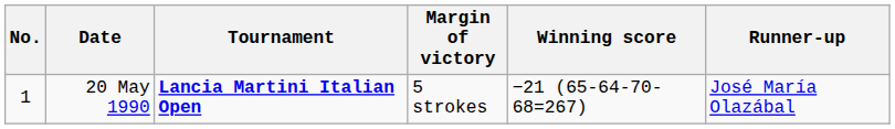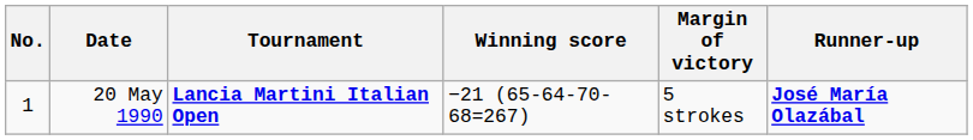 <table class="wikitable" style="font-size:95%;">
 <tr>
 <th>No.</th>
 <th>Date</th>
 <th>Tournament</th>
+<th>Winning score</th>
 <th>Margin of<br>victory</th>
-<th>Winning score</th>
 <th>Runner-up</th>
 </tr>
 <tr>
 <td align=center>1</td>
 <td align=right>20 May <a href='#'>1990</a></td>
 <td><strong><a href='#'>Lancia Martini Italian Open</a></strong></td>
+<td>−21 (65-64-70-68=267)</td>
 <td>5 strokes</td>
-<td>−21 (65-64-70-68=267)</td>
-<td> <a href='#'>José María Olazábal</a></td>
+<td><strong> <a href='#'>José María Olazábal</a></strong></td>
 </tr>
 </table>
